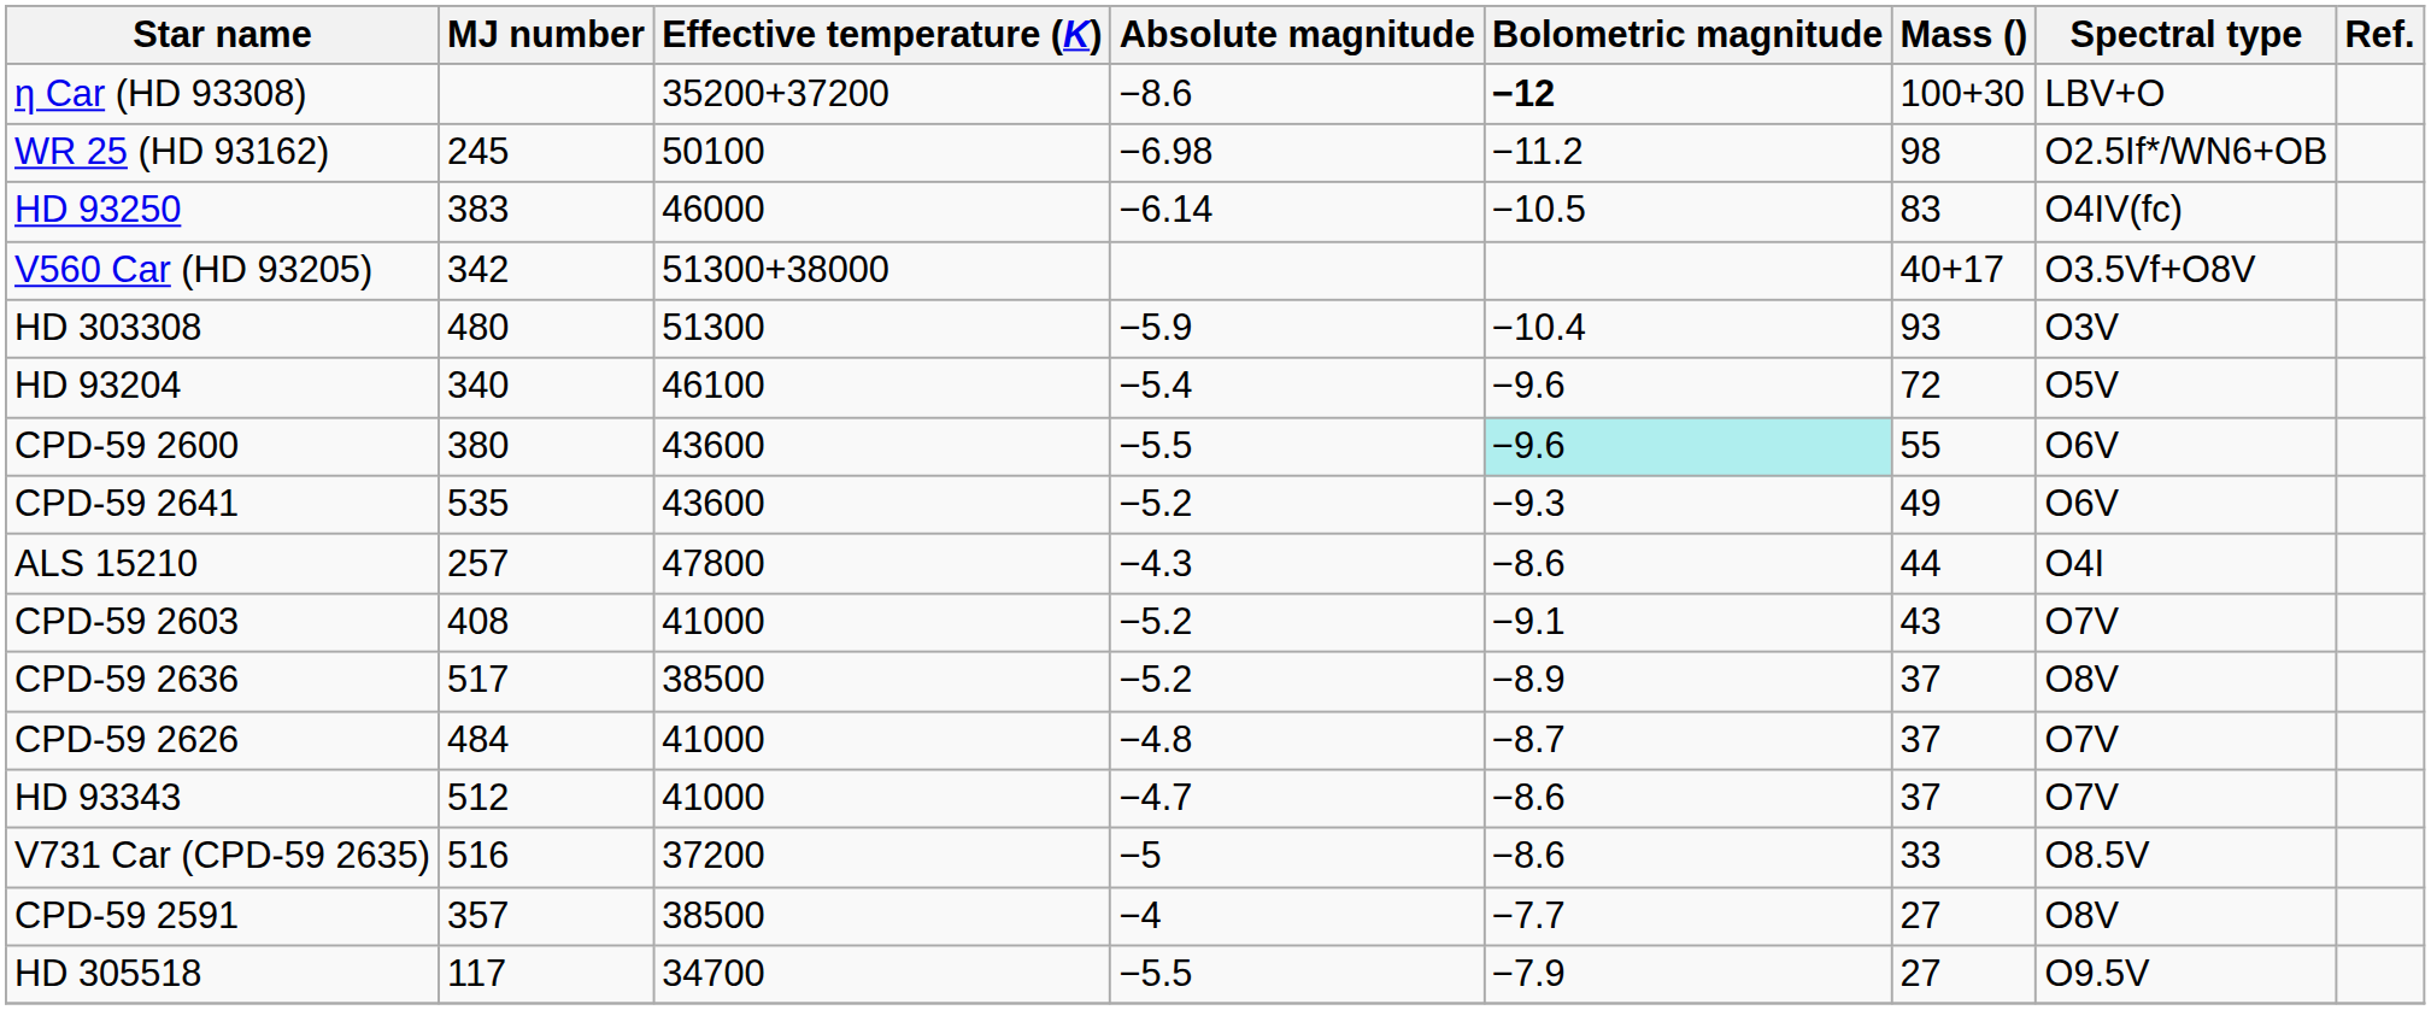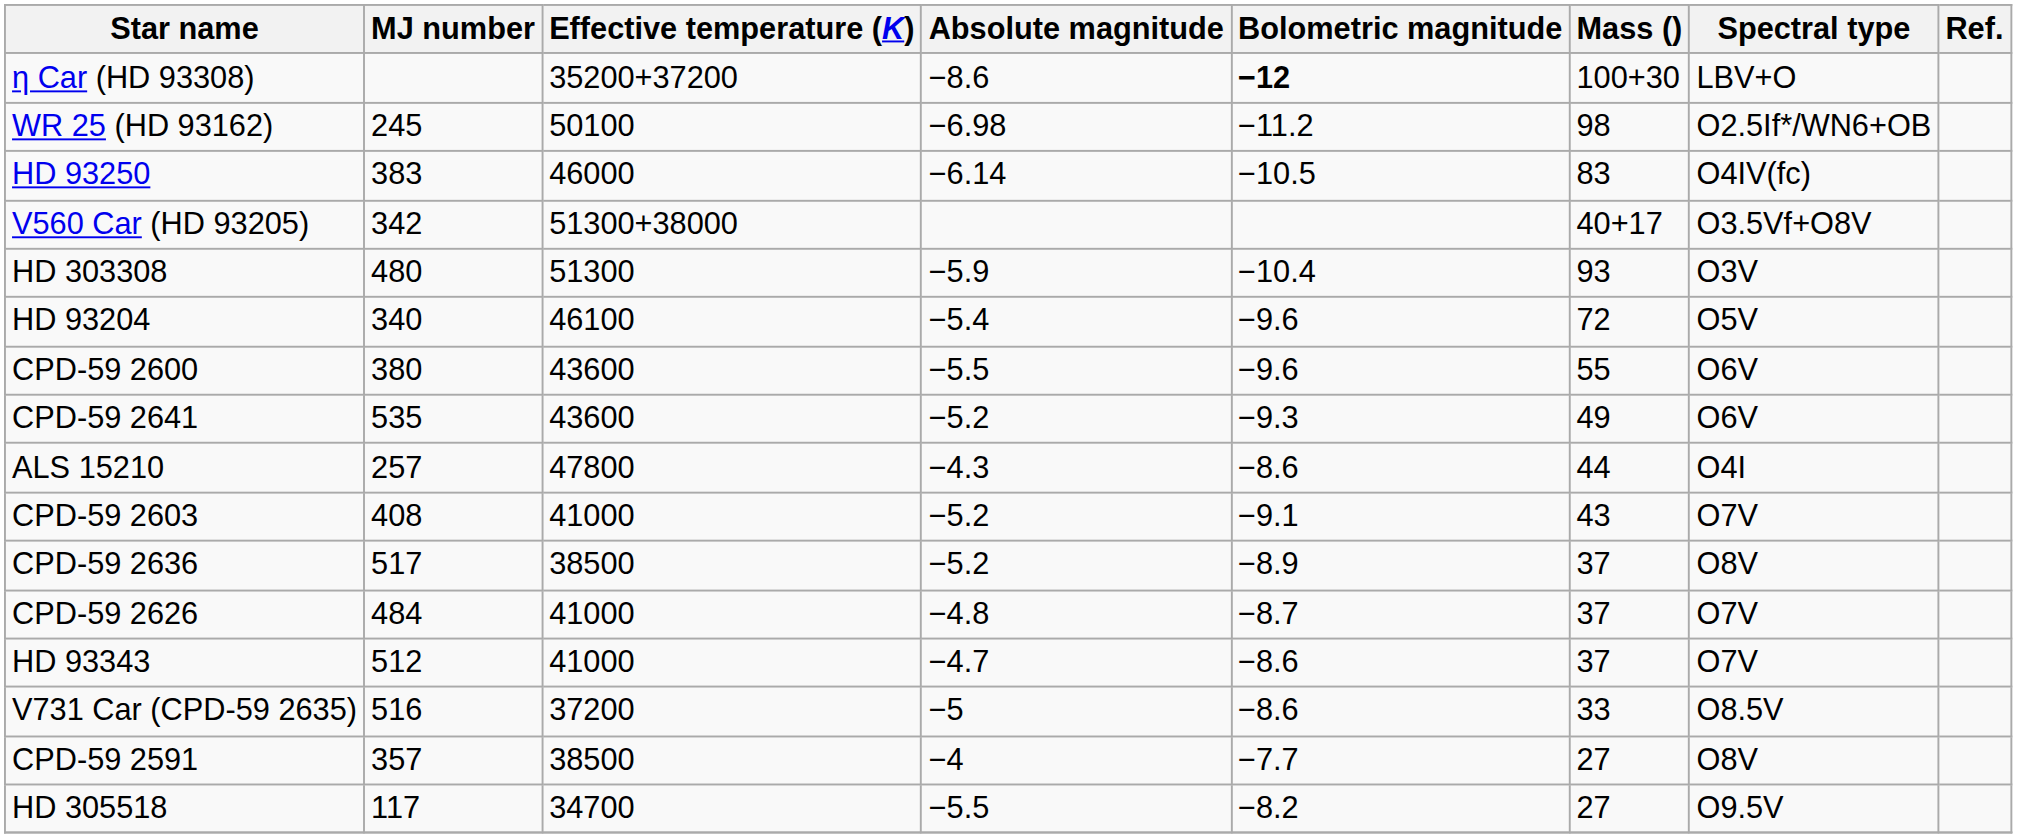 <table class="wikitable sortable">
 <tr>
 <th>Star name</th>
 <th>MJ number</th>
 <th>Effective temperature (<em><a href='#'>K</a></em>)</th>
 <th>Absolute magnitude</th>
 <th>Bolometric magnitude</th>
 <th>Mass ()</th>
 <th>Spectral type</th>
 <th>Ref.</th>
 </tr>
 <tr>
 <td><a href='#'>η Car</a> (HD  93308)</td>
 <td></td>
 <td>35200+37200</td>
 <td>−8.6</td>
 <td><strong>−12</strong></td>
 <td>100+30</td>
 <td>LBV+O</td>
 <td></td>
 </tr>
 <tr>
 <td><a href='#'>WR 25</a> (HD 93162)</td>
 <td>245</td>
 <td>50100</td>
 <td>−6.98</td>
 <td>−11.2</td>
 <td>98</td>
 <td>O2.5If*/WN6+OB</td>
 <td></td>
 </tr>
 <tr>
 <td><a href='#'>HD 93250</a></td>
 <td>383</td>
 <td>46000</td>
 <td>−6.14</td>
 <td>−10.5</td>
 <td>83</td>
 <td>O4IV(fc)</td>
 <td></td>
 </tr>
 <tr>
 <td><a href='#'>V560 Car</a> (HD 93205)</td>
 <td>342</td>
 <td>51300+38000</td>
 <td></td>
 <td></td>
 <td>40+17</td>
 <td>O3.5Vf+O8V</td>
 <td></td>
 </tr>
 <tr>
 <td>HD 303308</td>
 <td>480</td>
 <td>51300</td>
 <td>−5.9</td>
 <td>−10.4</td>
 <td>93</td>
 <td>O3V</td>
 <td></td>
 </tr>
 <tr>
 <td>HD 93204</td>
 <td>340</td>
 <td>46100</td>
 <td>−5.4</td>
 <td>−9.6</td>
 <td>72</td>
 <td>O5V</td>
 <td></td>
 </tr>
 <tr>
 <td>CPD-59 2600</td>
 <td>380</td>
 <td>43600</td>
 <td>−5.5</td>
-<td style="background: paleturquoise;">−9.6</td>
+<td>−9.6</td>
 <td>55</td>
 <td>O6V</td>
 <td></td>
 </tr>
 <tr>
 <td>CPD-59 2641</td>
 <td>535</td>
 <td>43600</td>
 <td>−5.2</td>
 <td>−9.3</td>
 <td>49</td>
 <td>O6V</td>
 <td></td>
 </tr>
 <tr>
 <td>ALS 15210</td>
 <td>257</td>
 <td>47800</td>
 <td>−4.3</td>
 <td>−8.6</td>
 <td>44</td>
 <td>O4I</td>
 <td></td>
 </tr>
 <tr>
 <td>CPD-59 2603</td>
 <td>408</td>
 <td>41000</td>
 <td>−5.2</td>
 <td>−9.1</td>
 <td>43</td>
 <td>O7V</td>
 <td></td>
 </tr>
 <tr>
 <td>CPD-59 2636</td>
 <td>517</td>
 <td>38500</td>
 <td>−5.2</td>
 <td>−8.9</td>
 <td>37</td>
 <td>O8V</td>
 <td></td>
 </tr>
 <tr>
 <td>CPD-59 2626</td>
 <td>484</td>
 <td>41000</td>
 <td>−4.8</td>
 <td>−8.7</td>
 <td>37</td>
 <td>O7V</td>
 <td></td>
 </tr>
 <tr>
 <td>HD 93343</td>
 <td>512</td>
 <td>41000</td>
 <td>−4.7</td>
 <td>−8.6</td>
 <td>37</td>
 <td>O7V</td>
 <td></td>
 </tr>
 <tr>
 <td>V731 Car (CPD-59 2635)</td>
 <td>516</td>
 <td>37200</td>
 <td>−5</td>
 <td>−8.6</td>
 <td>33</td>
 <td>O8.5V</td>
 <td></td>
 </tr>
 <tr>
 <td>CPD-59 2591</td>
 <td>357</td>
 <td>38500</td>
 <td>−4</td>
 <td>−7.7</td>
 <td>27</td>
 <td>O8V</td>
 <td></td>
 </tr>
 <tr>
 <td>HD 305518</td>
 <td>117</td>
 <td>34700</td>
 <td>−5.5</td>
-<td>−7.9</td>
+<td>−8.2</td>
 <td>27</td>
 <td>O9.5V</td>
 <td></td>
 </tr>
 <tr>
 </tr>
 </table>
